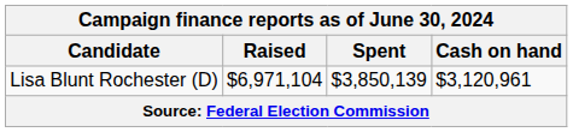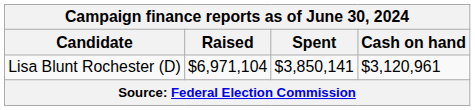 <table class="wikitable sortable">
 <tr>
 <th colspan=4>Campaign finance reports as of June 30, 2024</th>
 </tr>
 <tr style="text-align:center;">
 <th>Candidate</th>
 <th>Raised</th>
 <th>Spent</th>
 <th>Cash on hand</th>
 </tr>
 <tr>
 <td>Lisa Blunt Rochester (D)</td>
 <td>$6,971,104</td>
-<td>$3,850,139</td>
+<td>$3,850,141</td>
 <td>$3,120,961</td>
 </tr>
 <tr>
 <th colspan="4"><small>Source: <a href='#'>Federal Election Commission</a></small></th>
 </tr>
 </table>
